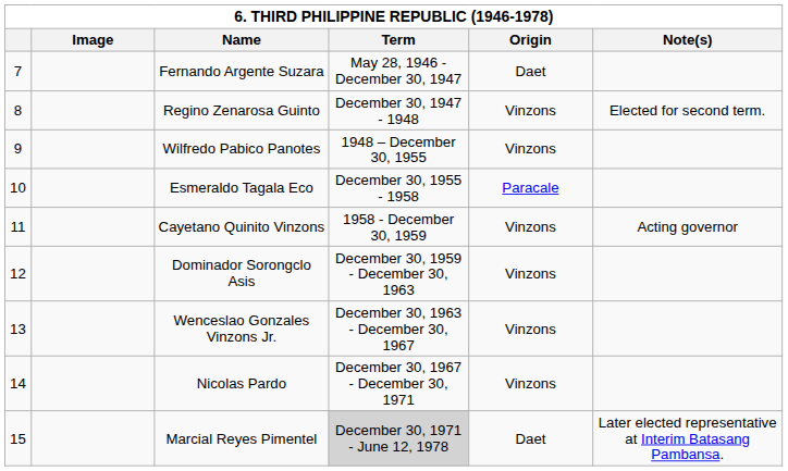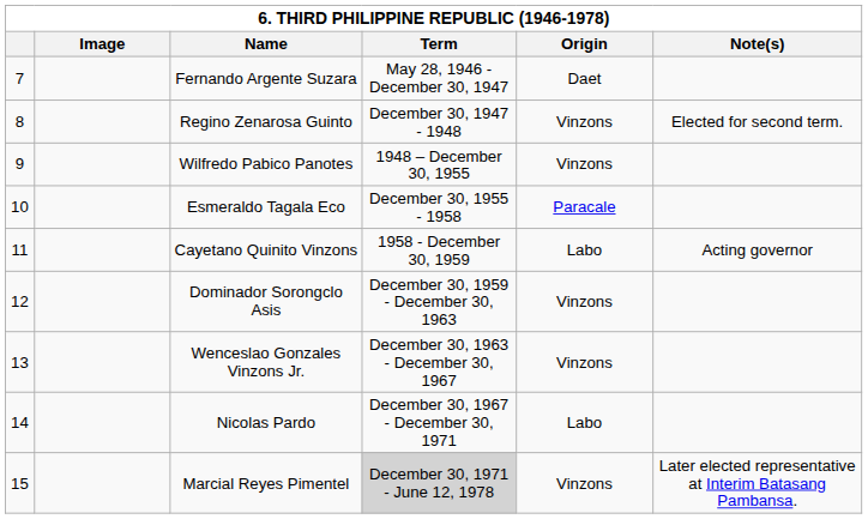 <table class="wikitable collapsible collapsed" style="vertical-align:top;text-align:center;font-size:95%;">
 <tr>
 <th style="background-color:white;font-size:105%;width:51em;" colspan=6>6. THIRD PHILIPPINE REPUBLIC (1946-1978)</th>
 </tr>
 <tr>
 <th style="width: 1em;text-align:center"></th>
 <th style="width: 7em;text-align:center">Image</th>
 <th style="width: 10em;text-align:center">Name</th>
 <th style="width: 8em;text-align:center">Term</th>
 <th style="width: 7em;text-align:center">Origin</th>
 <th style="width: 11em;text-align:center">Note(s)</th>
 </tr>
 <tr>
 <td>7</td>
 <td></td>
 <td>Fernando Argente Suzara</td>
 <td>May 28, 1946 - December 30, 1947</td>
 <td>Daet</td>
 <td></td>
 </tr>
 <tr>
 <td>8</td>
 <td></td>
 <td>Regino Zenarosa Guinto</td>
 <td>December 30, 1947 - 1948</td>
 <td>Vinzons</td>
 <td>Elected for second term.</td>
 </tr>
 <tr>
 <td>9</td>
 <td></td>
 <td>Wilfredo Pabico Panotes</td>
 <td>1948 – December 30, 1955</td>
 <td>Vinzons</td>
 <td></td>
 </tr>
 <tr>
 <td>10</td>
 <td></td>
 <td>Esmeraldo Tagala Eco</td>
 <td>December 30, 1955 - 1958</td>
 <td><a href='#'>Paracale</a></td>
 <td></td>
 </tr>
 <tr>
 <td>11</td>
 <td></td>
 <td>Cayetano Quinito Vinzons</td>
 <td>1958 - December 30, 1959</td>
-<td>Vinzons</td>
+<td>Labo</td>
 <td>Acting governor</td>
 </tr>
 <tr>
 <td>12</td>
 <td></td>
 <td>Dominador Sorongclo Asis</td>
 <td>December 30, 1959 - December 30, 1963</td>
 <td>Vinzons</td>
 <td></td>
 </tr>
 <tr>
 <td>13</td>
 <td></td>
 <td>Wenceslao Gonzales Vinzons Jr.</td>
 <td>December 30, 1963 - December 30, 1967</td>
 <td>Vinzons</td>
 <td></td>
 </tr>
 <tr>
 <td>14</td>
 <td></td>
 <td>Nicolas Pardo</td>
 <td>December 30, 1967 - December 30, 1971</td>
-<td>Vinzons</td>
+<td>Labo</td>
 <td></td>
 </tr>
 <tr>
 <td>15</td>
 <td></td>
 <td>Marcial Reyes Pimentel</td>
 <td style="background: lightgrey;">December 30, 1971 - June 12, 1978</td>
-<td>Daet</td>
+<td>Vinzons</td>
 <td>Later elected representative at <a href='#'>Interim Batasang Pambansa</a>.</td>
 </tr>
 </table>
